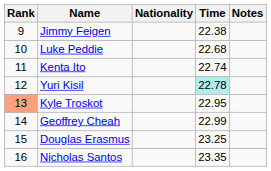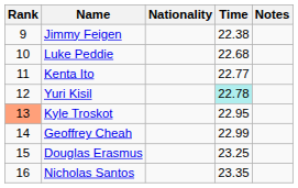 <table class="wikitable sortable" style="text-align:center">
 <tr>
 <th>Rank</th>
 <th>Name</th>
 <th>Nationality</th>
 <th>Time</th>
 <th>Notes</th>
 </tr>
 <tr>
 <td>9</td>
 <td align=left><a href='#'>Jimmy Feigen</a></td>
 <td align=left></td>
 <td>22.38</td>
 <td></td>
 </tr>
 <tr>
 <td>10</td>
 <td align=left><a href='#'>Luke Peddie</a></td>
 <td align=left></td>
 <td>22.68</td>
 <td></td>
 </tr>
 <tr>
 <td>11</td>
 <td align=left><a href='#'>Kenta Ito</a></td>
 <td align=left></td>
-<td>22.74</td>
+<td>22.77</td>
 <td></td>
 </tr>
 <tr>
 <td>12</td>
 <td align=left><a href='#'>Yuri Kisil</a></td>
 <td align=left></td>
 <td style="background: paleturquoise;">22.78</td>
 <td></td>
 </tr>
 <tr>
 <td style="background: lightsalmon;">13</td>
 <td align=left><a href='#'>Kyle Troskot</a></td>
 <td align=left></td>
 <td>22.95</td>
 <td></td>
 </tr>
 <tr>
 <td>14</td>
 <td align=left><a href='#'>Geoffrey Cheah</a></td>
 <td align=left></td>
 <td>22.99</td>
 <td></td>
 </tr>
 <tr>
 <td>15</td>
 <td align=left><a href='#'>Douglas Erasmus</a></td>
 <td align=left></td>
 <td>23.25</td>
 <td></td>
 </tr>
 <tr>
 <td>16</td>
 <td align=left><a href='#'>Nicholas Santos</a></td>
 <td align=left></td>
 <td>23.35</td>
 <td></td>
 </tr>
 </table>
